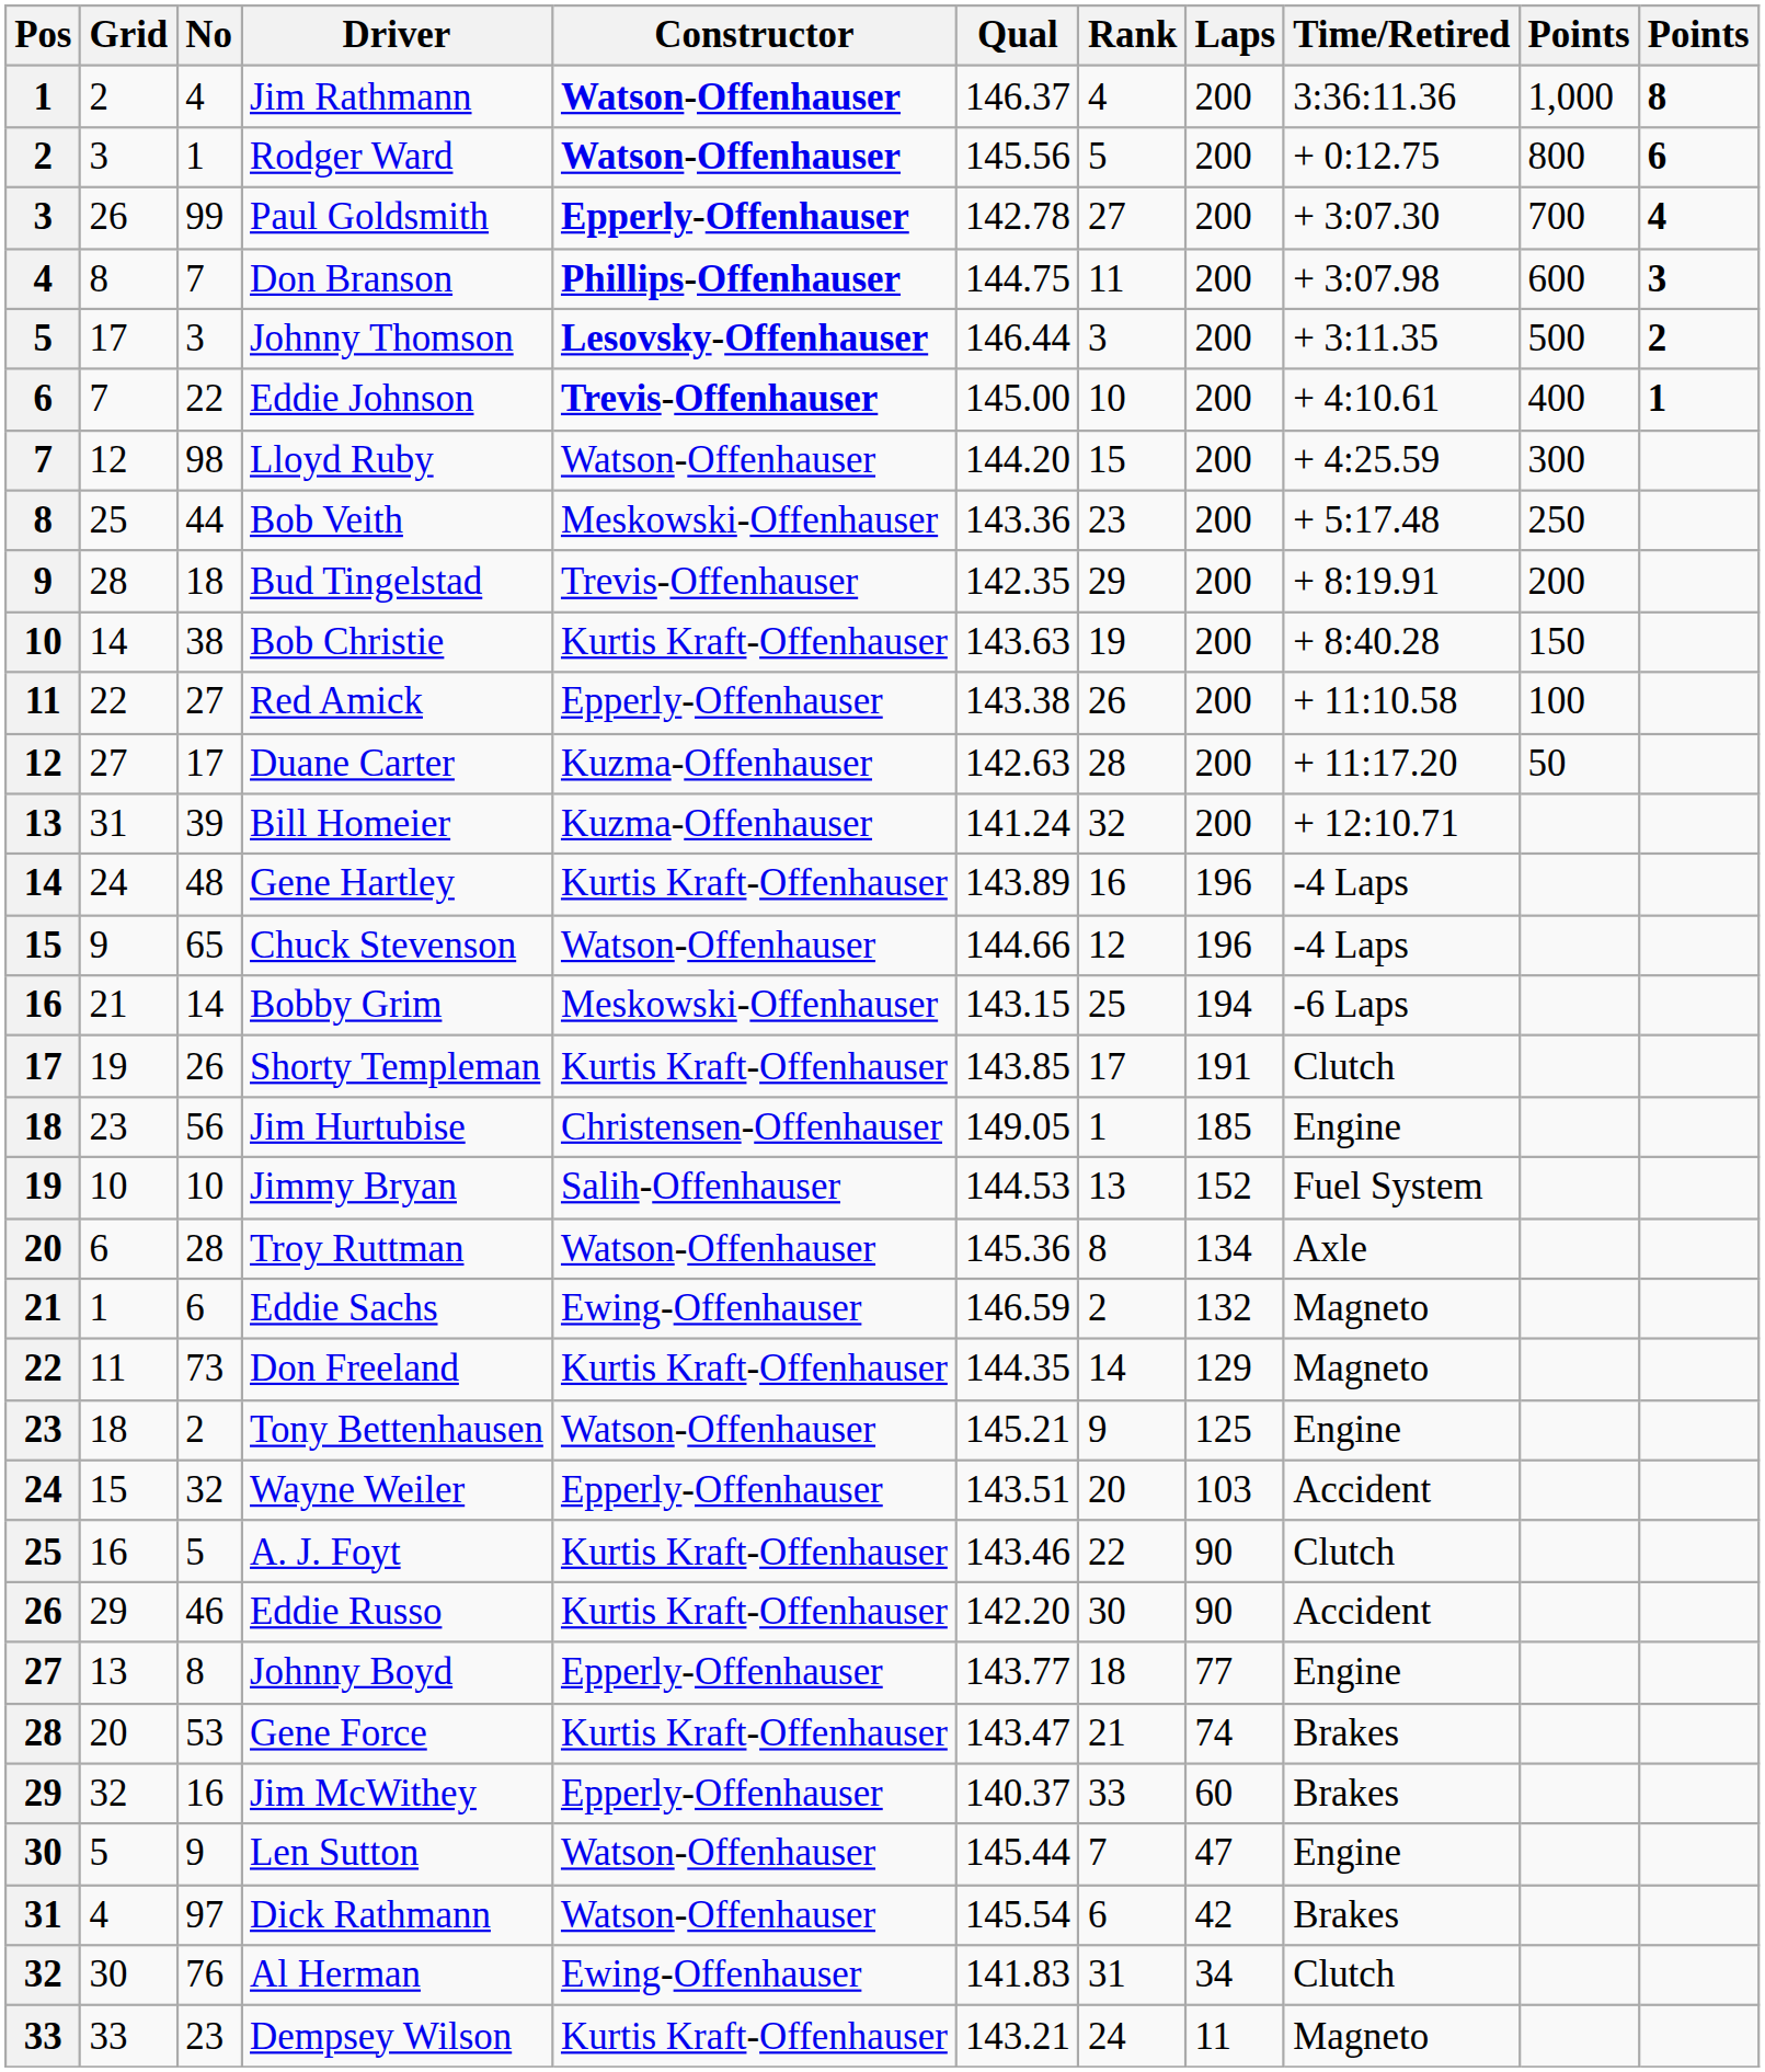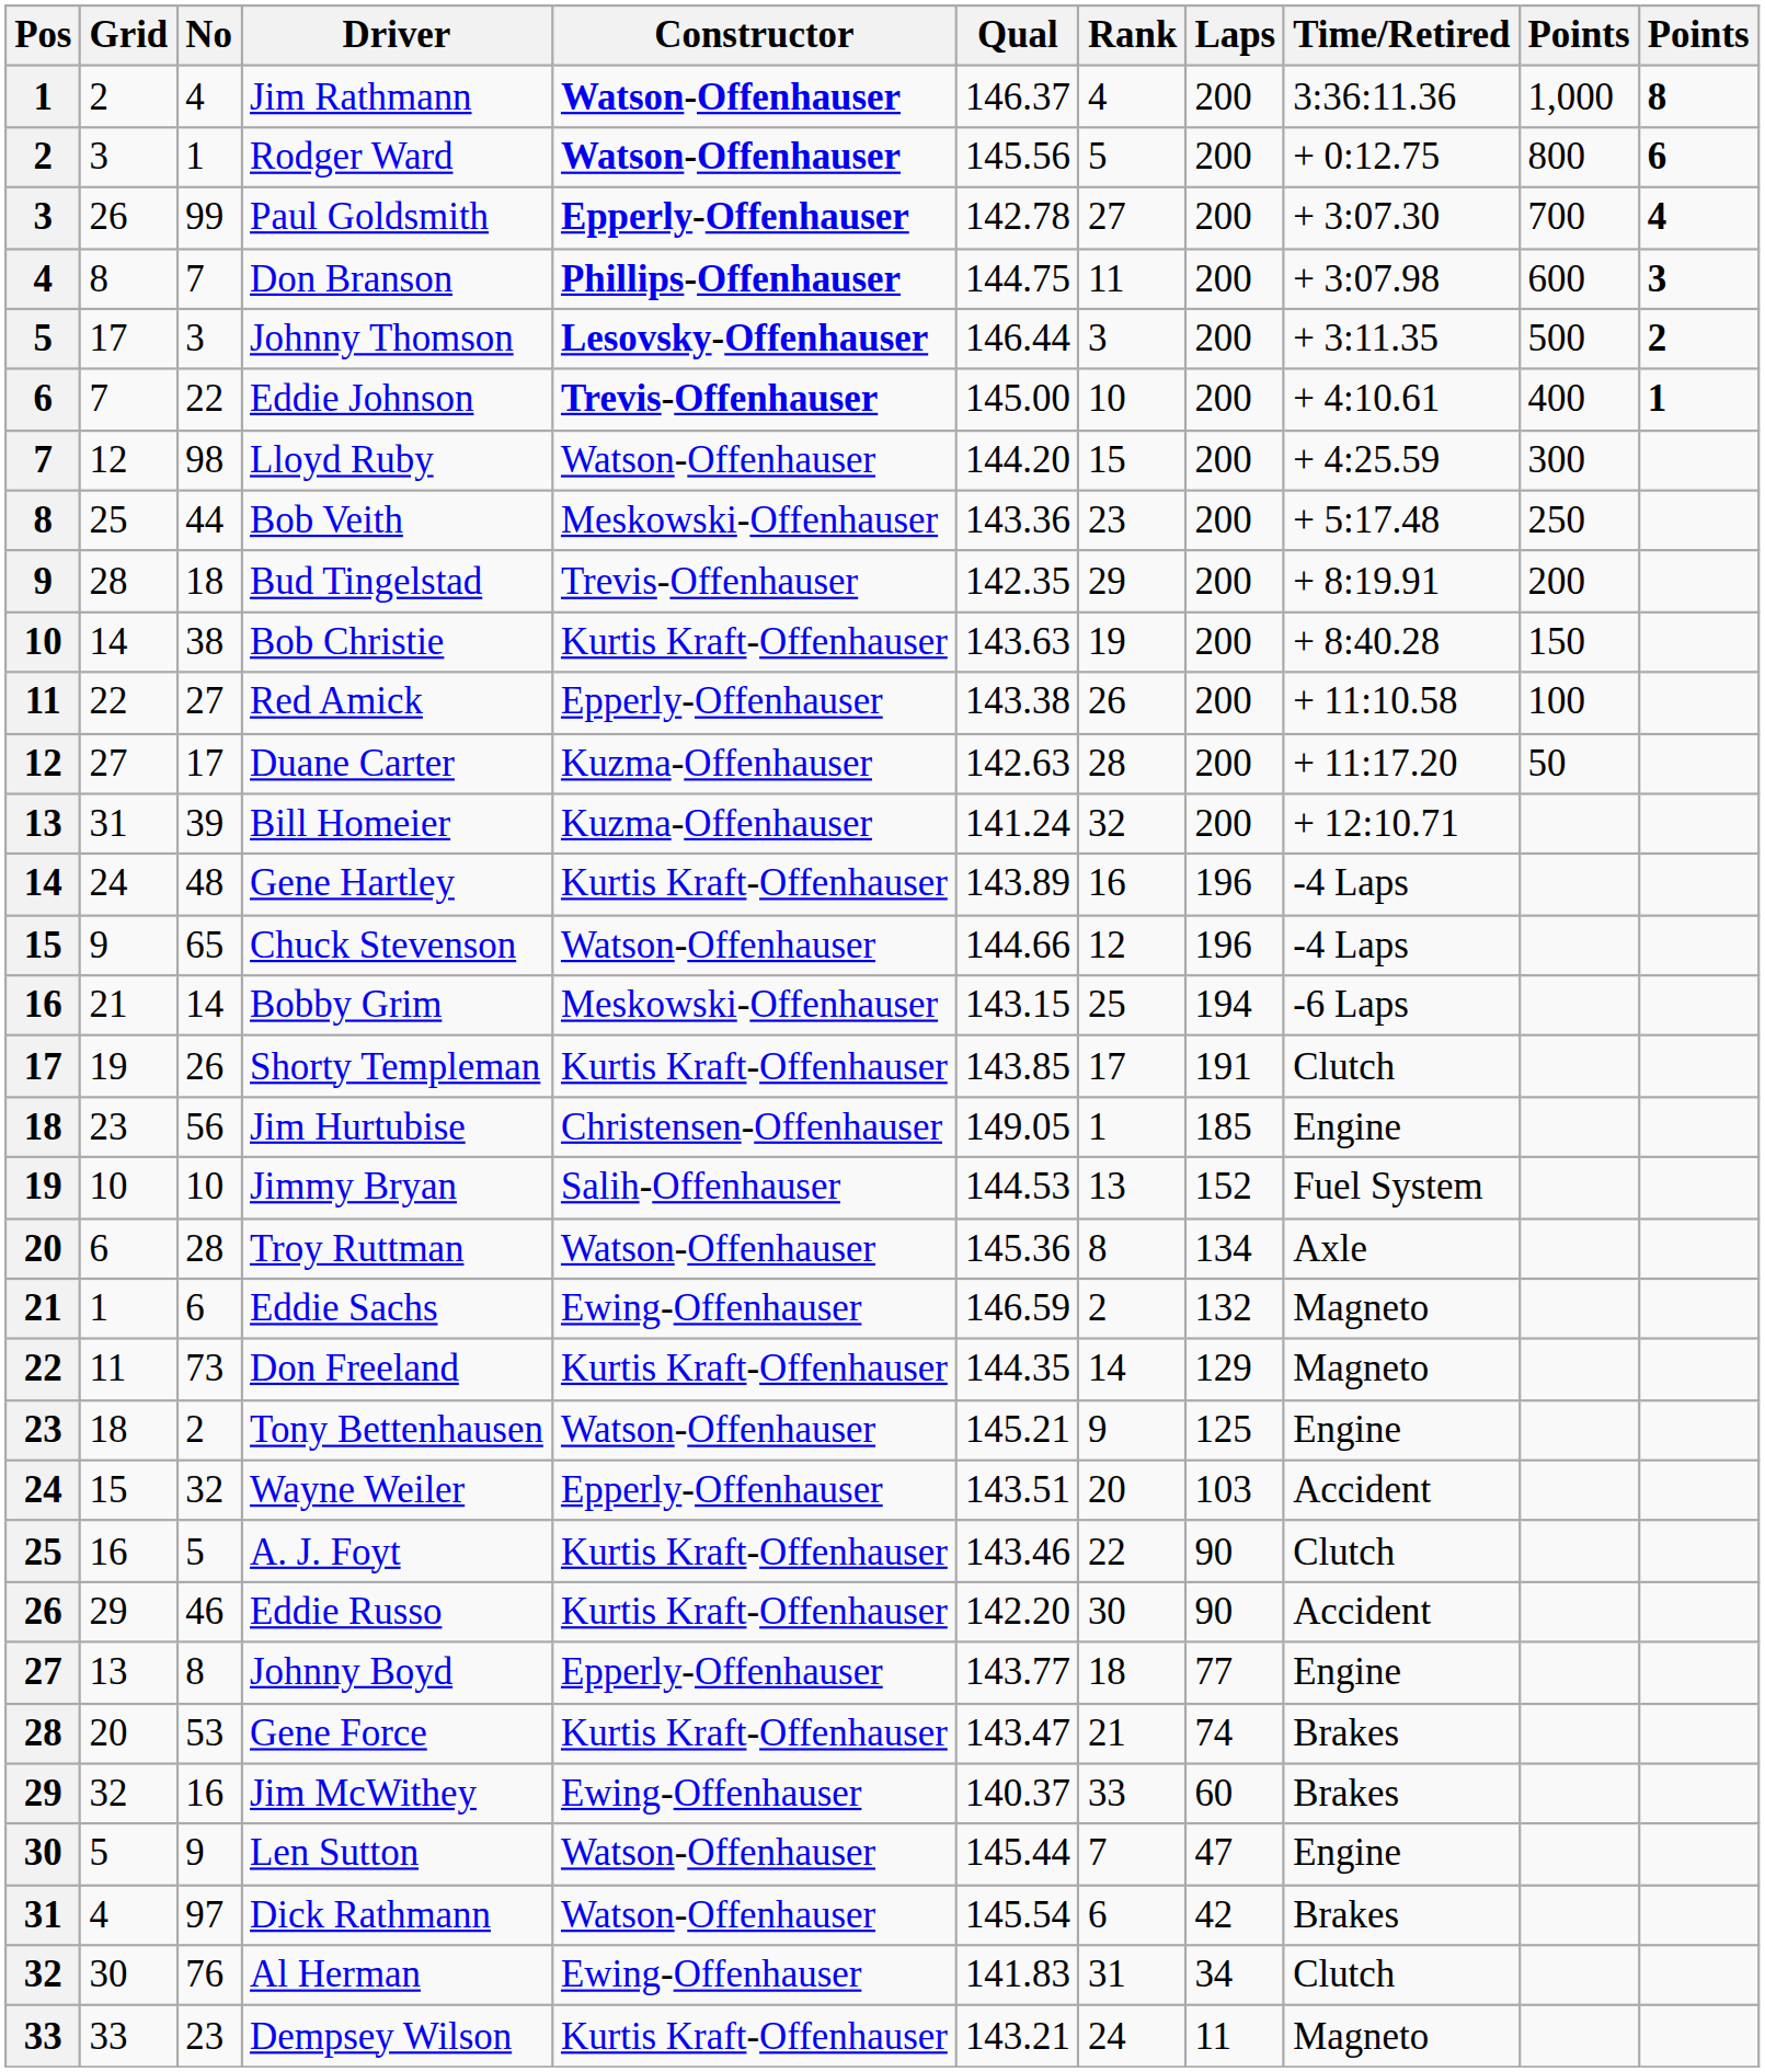 <table class="wikitable">
 <tr>
 <th>Pos</th>
 <th>Grid</th>
 <th>No</th>
 <th>Driver</th>
 <th>Constructor</th>
 <th>Qual</th>
 <th>Rank</th>
 <th>Laps</th>
 <th>Time/Retired</th>
 <th>Points</th>
 <th> Points</th>
 </tr>
 <tr>
 <th>1</th>
 <td>2</td>
 <td>4</td>
 <td> <a href='#'>Jim Rathmann</a></td>
 <td><strong><a href='#'>Watson</a>-<a href='#'>Offenhauser</a></strong></td>
 <td>146.37</td>
 <td>4</td>
 <td>200</td>
 <td>3:36:11.36</td>
 <td>1,000</td>
 <td><strong>8</strong></td>
 </tr>
 <tr>
 <th>2</th>
 <td>3</td>
 <td>1</td>
 <td> <a href='#'>Rodger Ward</a> <strong></strong></td>
 <td><strong><a href='#'>Watson</a>-<a href='#'>Offenhauser</a></strong></td>
 <td>145.56</td>
 <td>5</td>
 <td>200</td>
 <td>+ 0:12.75</td>
 <td>800</td>
 <td><strong>6</strong></td>
 </tr>
 <tr>
 <th>3</th>
 <td>26</td>
 <td>99</td>
 <td> <a href='#'>Paul Goldsmith</a></td>
 <td><strong><a href='#'>Epperly</a>-<a href='#'>Offenhauser</a></strong></td>
 <td>142.78</td>
 <td>27</td>
 <td>200</td>
 <td>+ 3:07.30</td>
 <td>700</td>
 <td><strong>4</strong></td>
 </tr>
 <tr>
 <th>4</th>
 <td>8</td>
 <td>7</td>
 <td> <a href='#'>Don Branson</a></td>
 <td><strong><a href='#'>Phillips</a>-<a href='#'>Offenhauser</a></strong></td>
 <td>144.75</td>
 <td>11</td>
 <td>200</td>
 <td>+ 3:07.98</td>
 <td>600</td>
 <td><strong>3</strong></td>
 </tr>
 <tr>
 <th>5</th>
 <td>17</td>
 <td>3</td>
 <td> <a href='#'>Johnny Thomson</a></td>
 <td><strong><a href='#'>Lesovsky</a>-<a href='#'>Offenhauser</a></strong></td>
 <td>146.44</td>
 <td>3</td>
 <td>200</td>
 <td>+ 3:11.35</td>
 <td>500</td>
 <td><strong>2</strong></td>
 </tr>
 <tr>
 <th>6</th>
 <td>7</td>
 <td>22</td>
 <td> <a href='#'>Eddie Johnson</a></td>
 <td><strong><a href='#'>Trevis</a>-<a href='#'>Offenhauser</a></strong></td>
 <td>145.00</td>
 <td>10</td>
 <td>200</td>
 <td>+ 4:10.61</td>
 <td>400</td>
 <td><strong>1</strong></td>
 </tr>
 <tr>
 <th>7</th>
 <td>12</td>
 <td>98</td>
 <td> <a href='#'>Lloyd Ruby</a> <strong></strong></td>
 <td><a href='#'>Watson</a>-<a href='#'>Offenhauser</a></td>
 <td>144.20</td>
 <td>15</td>
 <td>200</td>
 <td>+ 4:25.59</td>
 <td>300</td>
 <td> </td>
 </tr>
 <tr>
 <th>8</th>
 <td>25</td>
 <td>44</td>
 <td> <a href='#'>Bob Veith</a></td>
 <td><a href='#'>Meskowski</a>-<a href='#'>Offenhauser</a></td>
 <td>143.36</td>
 <td>23</td>
 <td>200</td>
 <td>+ 5:17.48</td>
 <td>250</td>
 <td> </td>
 </tr>
 <tr>
 <th>9</th>
 <td>28</td>
 <td>18</td>
 <td> <a href='#'>Bud Tingelstad</a> <strong></strong></td>
 <td><a href='#'>Trevis</a>-<a href='#'>Offenhauser</a></td>
 <td>142.35</td>
 <td>29</td>
 <td>200</td>
 <td>+ 8:19.91</td>
 <td>200</td>
 <td> </td>
 </tr>
 <tr>
 <th>10</th>
 <td>14</td>
 <td>38</td>
 <td> <a href='#'>Bob Christie</a></td>
 <td><a href='#'>Kurtis Kraft</a>-<a href='#'>Offenhauser</a></td>
 <td>143.63</td>
 <td>19</td>
 <td>200</td>
 <td>+ 8:40.28</td>
 <td>150</td>
 <td> </td>
 </tr>
 <tr>
 <th>11</th>
 <td>22</td>
 <td>27</td>
 <td> <a href='#'>Red Amick</a></td>
 <td><a href='#'>Epperly</a>-<a href='#'>Offenhauser</a></td>
 <td>143.38</td>
 <td>26</td>
 <td>200</td>
 <td>+ 11:10.58</td>
 <td>100</td>
 <td> </td>
 </tr>
 <tr>
 <th>12</th>
 <td>27</td>
 <td>17</td>
 <td> <a href='#'>Duane Carter</a></td>
 <td><a href='#'>Kuzma</a>-<a href='#'>Offenhauser</a></td>
 <td>142.63</td>
 <td>28</td>
 <td>200</td>
 <td>+ 11:17.20</td>
 <td>50</td>
 <td> </td>
 </tr>
 <tr>
 <th>13</th>
 <td>31</td>
 <td>39</td>
 <td> <a href='#'>Bill Homeier</a></td>
 <td><a href='#'>Kuzma</a>-<a href='#'>Offenhauser</a></td>
 <td>141.24</td>
 <td>32</td>
 <td>200</td>
 <td>+ 12:10.71</td>
 <td> </td>
 <td> </td>
 </tr>
 <tr>
 <th>14</th>
 <td>24</td>
 <td>48</td>
 <td> <a href='#'>Gene Hartley</a></td>
 <td><a href='#'>Kurtis Kraft</a>-<a href='#'>Offenhauser</a></td>
 <td>143.89</td>
 <td>16</td>
 <td>196</td>
 <td>-4 Laps</td>
 <td> </td>
 <td> </td>
 </tr>
 <tr>
 <th>15</th>
 <td>9</td>
 <td>65</td>
 <td> <a href='#'>Chuck Stevenson</a></td>
 <td><a href='#'>Watson</a>-<a href='#'>Offenhauser</a></td>
 <td>144.66</td>
 <td>12</td>
 <td>196</td>
 <td>-4 Laps</td>
 <td> </td>
 <td> </td>
 </tr>
 <tr>
 <th>16</th>
 <td>21</td>
 <td>14</td>
 <td> <a href='#'>Bobby Grim</a></td>
 <td><a href='#'>Meskowski</a>-<a href='#'>Offenhauser</a></td>
 <td>143.15</td>
 <td>25</td>
 <td>194</td>
 <td>-6 Laps</td>
 <td> </td>
 <td> </td>
 </tr>
 <tr>
 <th>17</th>
 <td>19</td>
 <td>26</td>
 <td> <a href='#'>Shorty Templeman</a></td>
 <td><a href='#'>Kurtis Kraft</a>-<a href='#'>Offenhauser</a></td>
 <td>143.85</td>
 <td>17</td>
 <td>191</td>
 <td>Clutch</td>
 <td> </td>
 <td> </td>
 </tr>
 <tr>
 <th>18</th>
 <td>23</td>
 <td>56</td>
 <td> <a href='#'>Jim Hurtubise</a> <strong></strong></td>
 <td><a href='#'>Christensen</a>-<a href='#'>Offenhauser</a></td>
 <td>149.05</td>
 <td>1</td>
 <td>185</td>
 <td>Engine</td>
 <td> </td>
 <td> </td>
 </tr>
 <tr>
 <th>19</th>
 <td>10</td>
 <td>10</td>
 <td> <a href='#'>Jimmy Bryan</a> <strong></strong></td>
 <td><a href='#'>Salih</a>-<a href='#'>Offenhauser</a></td>
 <td>144.53</td>
 <td>13</td>
 <td>152</td>
 <td>Fuel System</td>
 <td> </td>
 <td> </td>
 </tr>
 <tr>
 <th>20</th>
 <td>6</td>
 <td>28</td>
 <td> <a href='#'>Troy Ruttman</a> <strong></strong></td>
 <td><a href='#'>Watson</a>-<a href='#'>Offenhauser</a></td>
 <td>145.36</td>
 <td>8</td>
 <td>134</td>
 <td>Axle</td>
 <td> </td>
 <td> </td>
 </tr>
 <tr>
 <th>21</th>
 <td>1</td>
 <td>6</td>
 <td> <a href='#'>Eddie Sachs</a></td>
 <td><a href='#'>Ewing</a>-<a href='#'>Offenhauser</a></td>
 <td>146.59</td>
 <td>2</td>
 <td>132</td>
 <td>Magneto</td>
 <td> </td>
 <td> </td>
 </tr>
 <tr>
 <th>22</th>
 <td>11</td>
 <td>73</td>
 <td> <a href='#'>Don Freeland</a></td>
 <td><a href='#'>Kurtis Kraft</a>-<a href='#'>Offenhauser</a></td>
 <td>144.35</td>
 <td>14</td>
 <td>129</td>
 <td>Magneto</td>
 <td> </td>
 <td> </td>
 </tr>
 <tr>
 <th>23</th>
 <td>18</td>
 <td>2</td>
 <td> <a href='#'>Tony Bettenhausen</a></td>
 <td><a href='#'>Watson</a>-<a href='#'>Offenhauser</a></td>
 <td>145.21</td>
 <td>9</td>
 <td>125</td>
 <td>Engine</td>
 <td> </td>
 <td> </td>
 </tr>
 <tr>
 <th>24</th>
 <td>15</td>
 <td>32</td>
 <td> <a href='#'>Wayne Weiler</a> <strong></strong></td>
 <td><a href='#'>Epperly</a>-<a href='#'>Offenhauser</a></td>
 <td>143.51</td>
 <td>20</td>
 <td>103</td>
 <td>Accident</td>
 <td> </td>
 <td> </td>
 </tr>
 <tr>
 <th>25</th>
 <td>16</td>
 <td>5</td>
 <td> <a href='#'>A. J. Foyt</a></td>
 <td><a href='#'>Kurtis Kraft</a>-<a href='#'>Offenhauser</a></td>
 <td>143.46</td>
 <td>22</td>
 <td>90</td>
 <td>Clutch</td>
 <td> </td>
 <td> </td>
 </tr>
 <tr>
 <th>26</th>
 <td>29</td>
 <td>46</td>
 <td> <a href='#'>Eddie Russo</a></td>
 <td><a href='#'>Kurtis Kraft</a>-<a href='#'>Offenhauser</a></td>
 <td>142.20</td>
 <td>30</td>
 <td>90</td>
 <td>Accident</td>
 <td> </td>
 <td> </td>
 </tr>
 <tr>
 <th>27</th>
 <td>13</td>
 <td>8</td>
 <td> <a href='#'>Johnny Boyd</a></td>
 <td><a href='#'>Epperly</a>-<a href='#'>Offenhauser</a></td>
 <td>143.77</td>
 <td>18</td>
 <td>77</td>
 <td>Engine</td>
 <td> </td>
 <td> </td>
 </tr>
 <tr>
 <th>28</th>
 <td>20</td>
 <td>53</td>
 <td> <a href='#'>Gene Force</a></td>
 <td><a href='#'>Kurtis Kraft</a>-<a href='#'>Offenhauser</a></td>
 <td>143.47</td>
 <td>21</td>
 <td>74</td>
 <td>Brakes</td>
 <td> </td>
 <td> </td>
 </tr>
 <tr>
 <th>29</th>
 <td>32</td>
 <td>16</td>
 <td> <a href='#'>Jim McWithey</a></td>
-<td><a href='#'>Epperly</a>-<a href='#'>Offenhauser</a></td>
+<td><a href='#'>Ewing</a>-<a href='#'>Offenhauser</a></td>
 <td>140.37</td>
 <td>33</td>
 <td>60</td>
 <td>Brakes</td>
 <td> </td>
 <td> </td>
 </tr>
 <tr>
 <th>30</th>
 <td>5</td>
 <td>9</td>
 <td> <a href='#'>Len Sutton</a></td>
 <td><a href='#'>Watson</a>-<a href='#'>Offenhauser</a></td>
 <td>145.44</td>
 <td>7</td>
 <td>47</td>
 <td>Engine</td>
 <td> </td>
 <td> </td>
 </tr>
 <tr>
 <th>31</th>
 <td>4</td>
 <td>97</td>
 <td> <a href='#'>Dick Rathmann</a></td>
 <td><a href='#'>Watson</a>-<a href='#'>Offenhauser</a></td>
 <td>145.54</td>
 <td>6</td>
 <td>42</td>
 <td>Brakes</td>
 <td> </td>
 <td> </td>
 </tr>
 <tr>
 <th>32</th>
 <td>30</td>
 <td>76</td>
 <td> <a href='#'>Al Herman</a></td>
 <td><a href='#'>Ewing</a>-<a href='#'>Offenhauser</a></td>
 <td>141.83</td>
 <td>31</td>
 <td>34</td>
 <td>Clutch</td>
 <td> </td>
 <td> </td>
 </tr>
 <tr>
 <th>33</th>
 <td>33</td>
 <td>23</td>
 <td> <a href='#'>Dempsey Wilson</a></td>
 <td><a href='#'>Kurtis Kraft</a>-<a href='#'>Offenhauser</a></td>
 <td>143.21</td>
 <td>24</td>
 <td>11</td>
 <td>Magneto</td>
 <td> </td>
 <td> </td>
 </tr>
 </table>
